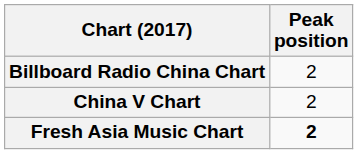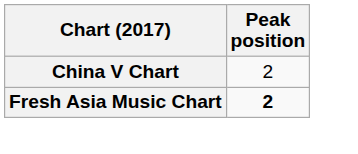 <table class="wikitable plainrowheaders sortable" style="text-align:center;" border="1">
 <tr>
 <th scope="col">Chart (2017)</th>
 <th scope="col">Peak<br>position</th>
-</tr>
-<tr>
-<th scope="row">Billboard Radio China Chart</th>
-<td>2</td>
 </tr>
 <tr>
 <th scope="row">China V Chart</th>
 <td>2</td>
 </tr>
 <tr>
 <th scope="row">Fresh Asia Music Chart</th>
 <td><strong>2</strong></td>
 </tr>
 </table>
